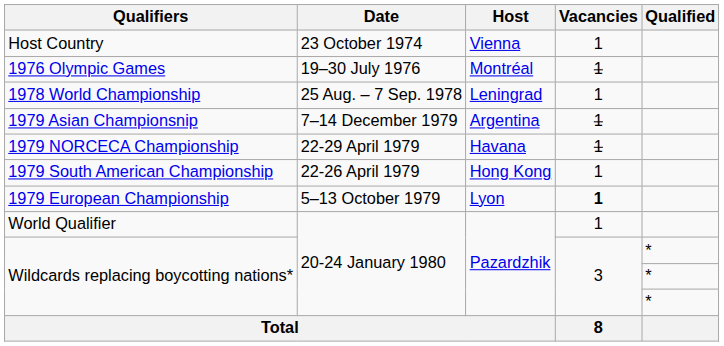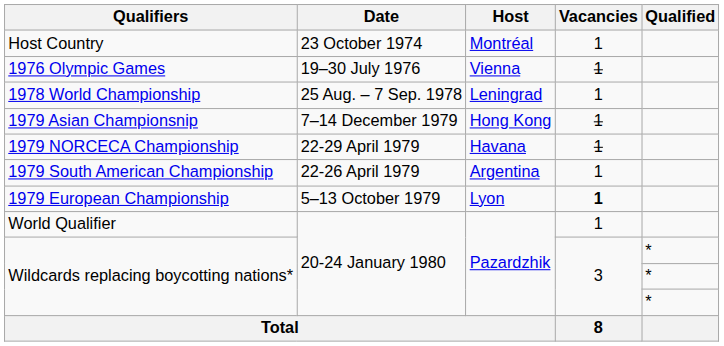 <table class="wikitable">
 <tr>
 <th>Qualifiers</th>
 <th>Date</th>
 <th>Host</th>
 <th>Vacancies</th>
 <th>Qualified</th>
 </tr>
 <tr>
 <td>Host Country</td>
 <td>23 October 1974</td>
-<td> <a href='#'>Vienna</a></td>
+<td> <a href='#'>Montréal</a></td>
 <td align="center">1</td>
 <td></td>
 </tr>
 <tr>
 <td><a href='#'>1976 Olympic Games</a></td>
 <td>19–30 July 1976</td>
-<td> <a href='#'>Montréal</a></td>
+<td> <a href='#'>Vienna</a></td>
 <td align="center"><s>1</s></td>
 <td style="color:#ccc"><s></s></td>
 </tr>
 <tr>
 <td><a href='#'>1978 World Championship</a></td>
 <td>25 Aug. – 7 Sep. 1978</td>
 <td> <a href='#'>Leningrad</a></td>
 <td align="center">1</td>
 <td></td>
 </tr>
 <tr>
 <td><a href='#'>1979 Asian Championsnip</a></td>
 <td>7–14 December 1979</td>
-<td> <a href='#'>Argentina</a></td>
+<td> <a href='#'>Hong Kong</a></td>
 <td align="center"><s>1</s></td>
 <td style="color:#ccc"><s></s></td>
 </tr>
 <tr>
 <td><a href='#'>1979 NORCECA Championship</a></td>
 <td>22-29 April 1979</td>
 <td> <a href='#'>Havana</a></td>
 <td align="center"><s>1</s></td>
 <td style="color:#ccc"><s></s></td>
 </tr>
 <tr>
 <td><a href='#'>1979 South American Championship</a></td>
 <td>22-26 April 1979</td>
-<td> <a href='#'>Hong Kong</a></td>
+<td> <a href='#'>Argentina</a></td>
 <td align="center">1</td>
 <td></td>
 </tr>
 <tr>
 <td><a href='#'>1979 European Championship</a></td>
 <td>5–13 October 1979</td>
 <td> <a href='#'>Lyon</a></td>
 <td align="center"><strong>1</strong></td>
 <td></td>
 </tr>
 <tr>
 <td>World Qualifier</td>
 <td rowspan="4">20-24 January 1980</td>
 <td rowspan="4"> <a href='#'>Pazardzhik</a></td>
 <td align="center">1</td>
 <td></td>
 </tr>
 <tr>
 <td rowspan=3>Wildcards replacing boycotting nations*</td>
 <td rowspan="3" align="center">3</td>
 <td>*</td>
 </tr>
 <tr>
 <td>*</td>
 </tr>
 <tr>
 <td>*</td>
 </tr>
 <tr>
 <th colspan="3">Total</th>
 <th>8</th>
 <th></th>
 </tr>
 </table>
